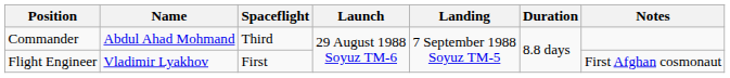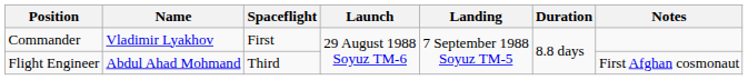 <table class="wikitable">
 <tr>
 <th>Position</th>
 <th>Name</th>
 <th>Spaceflight</th>
 <th>Launch</th>
 <th>Landing</th>
 <th>Duration</th>
 <th>Notes</th>
 </tr>
 <tr>
 <td>Commander</td>
-<td> <a href='#'>Abdul Ahad Mohmand</a></td>
-<td>Third</td>
+<td> <a href='#'>Vladimir Lyakhov</a></td>
+<td>First</td>
 <td style="text-align:center;" rowspan="2">29 August 1988 <br> <a href='#'>Soyuz TM-6</a></td>
 <td style="text-align:center;" rowspan="2">7 September 1988 <br> <a href='#'>Soyuz TM-5</a></td>
 <td rowspan="2">8.8 days</td>
 <td></td>
 </tr>
 <tr>
 <td>Flight Engineer</td>
-<td> <a href='#'>Vladimir Lyakhov</a></td>
-<td>First</td>
+<td> <a href='#'>Abdul Ahad Mohmand</a></td>
+<td>Third</td>
 <td>First <a href='#'>Afghan</a> cosmonaut</td>
 </tr>
 </table>
